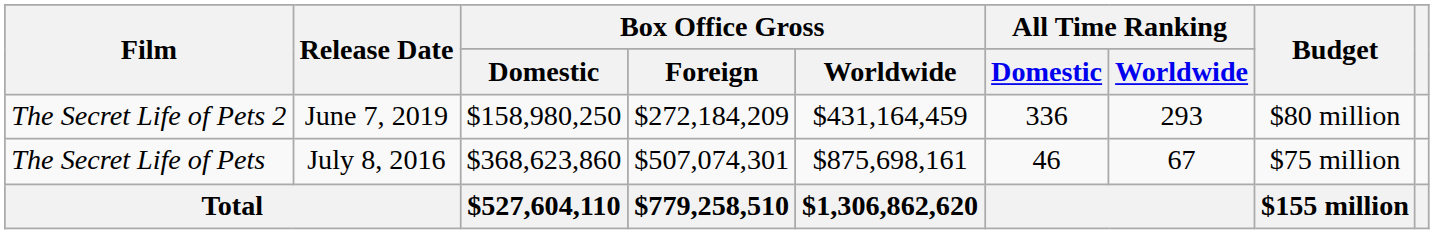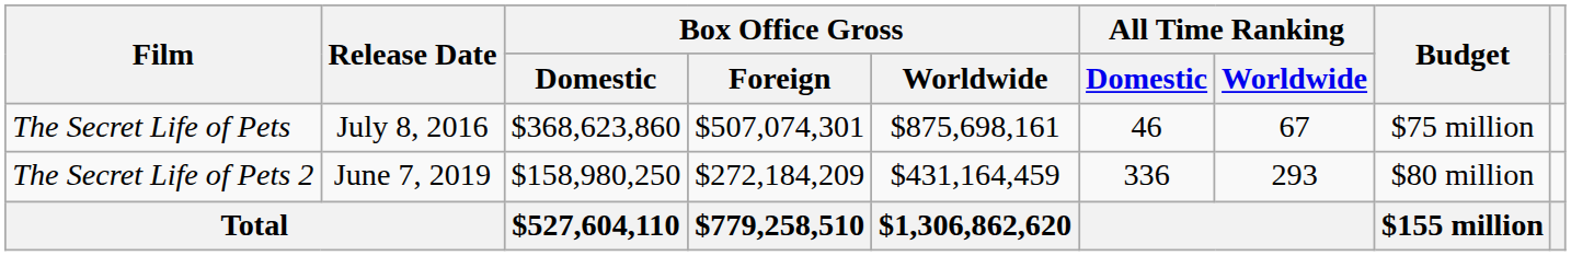 <table class="wikitable sortable" style="text-align: center">
 <tr>
 <th scope="col" rowspan="2">Film</th>
 <th scope="col" rowspan="2">Release Date</th>
 <th scope="col" colspan="3" class=sortable>Box Office Gross</th>
 <th scope="col" colspan="2" text="wrap" class=unsortable>All Time Ranking</th>
 <th scope="col" rowspan="2">Budget</th>
 <th scope="col" rowspan="2" class=unsortable></th>
 </tr>
 <tr>
 <th>Domestic</th>
 <th>Foreign</th>
 <th>Worldwide</th>
 <th class=sortable><a href='#'>Domestic</a></th>
 <th class=sortable><a href='#'>Worldwide</a></th>
 </tr>
 <tr>
+<td style="text-align: left;"><em>The Secret Life of Pets</em></td>
+<td>July 8, 2016</td>
+<td>$368,623,860</td>
+<td>$507,074,301</td>
+<td>$875,698,161</td>
+<td>46</td>
+<td>67</td>
+<td>$75 million</td>
+<td></td>
+</tr>
+<tr>
 <td style="text-align: left;"><em>The Secret Life of Pets 2</em></td>
 <td>June 7, 2019</td>
 <td>$158,980,250</td>
 <td>$272,184,209</td>
 <td>$431,164,459</td>
 <td>336</td>
 <td>293</td>
 <td>$80 million</td>
-<td></td>
-</tr>
-<tr>
-<td style="text-align: left;"><em>The Secret Life of Pets</em></td>
-<td>July 8, 2016</td>
-<td>$368,623,860</td>
-<td>$507,074,301</td>
-<td>$875,698,161</td>
-<td>46</td>
-<td>67</td>
-<td>$75 million</td>
 <td></td>
 </tr>
 <tr>
 <th colspan="2">Total</th>
 <th>$527,604,110</th>
 <th>$779,258,510</th>
 <th>$1,306,862,620</th>
 <th colspan=2></th>
 <th>$155 million</th>
 <th></th>
 </tr>
 </table>
